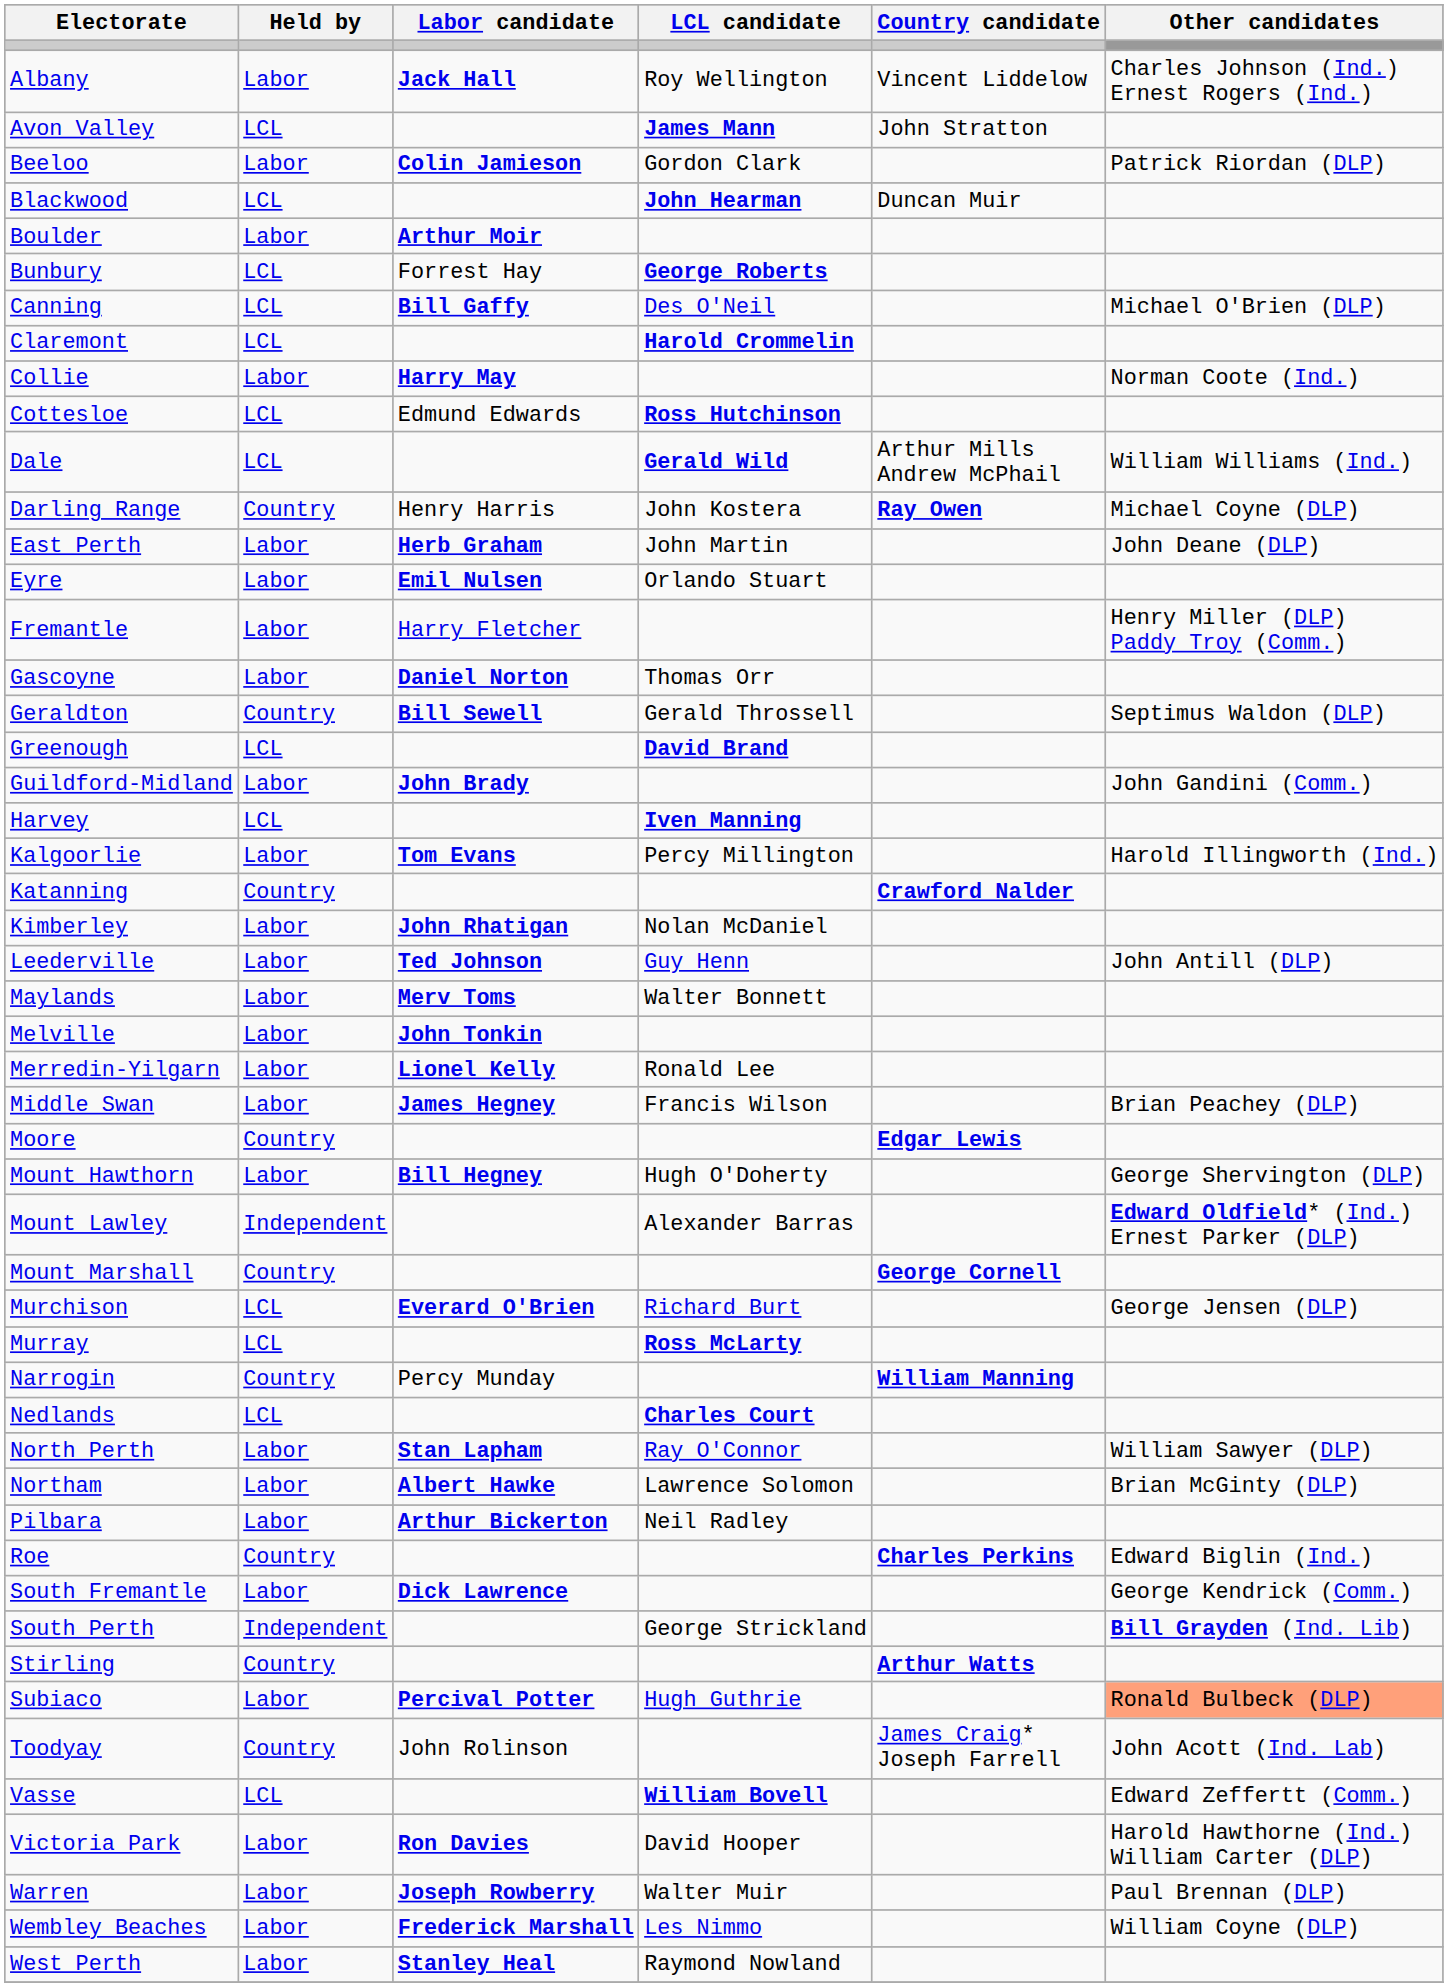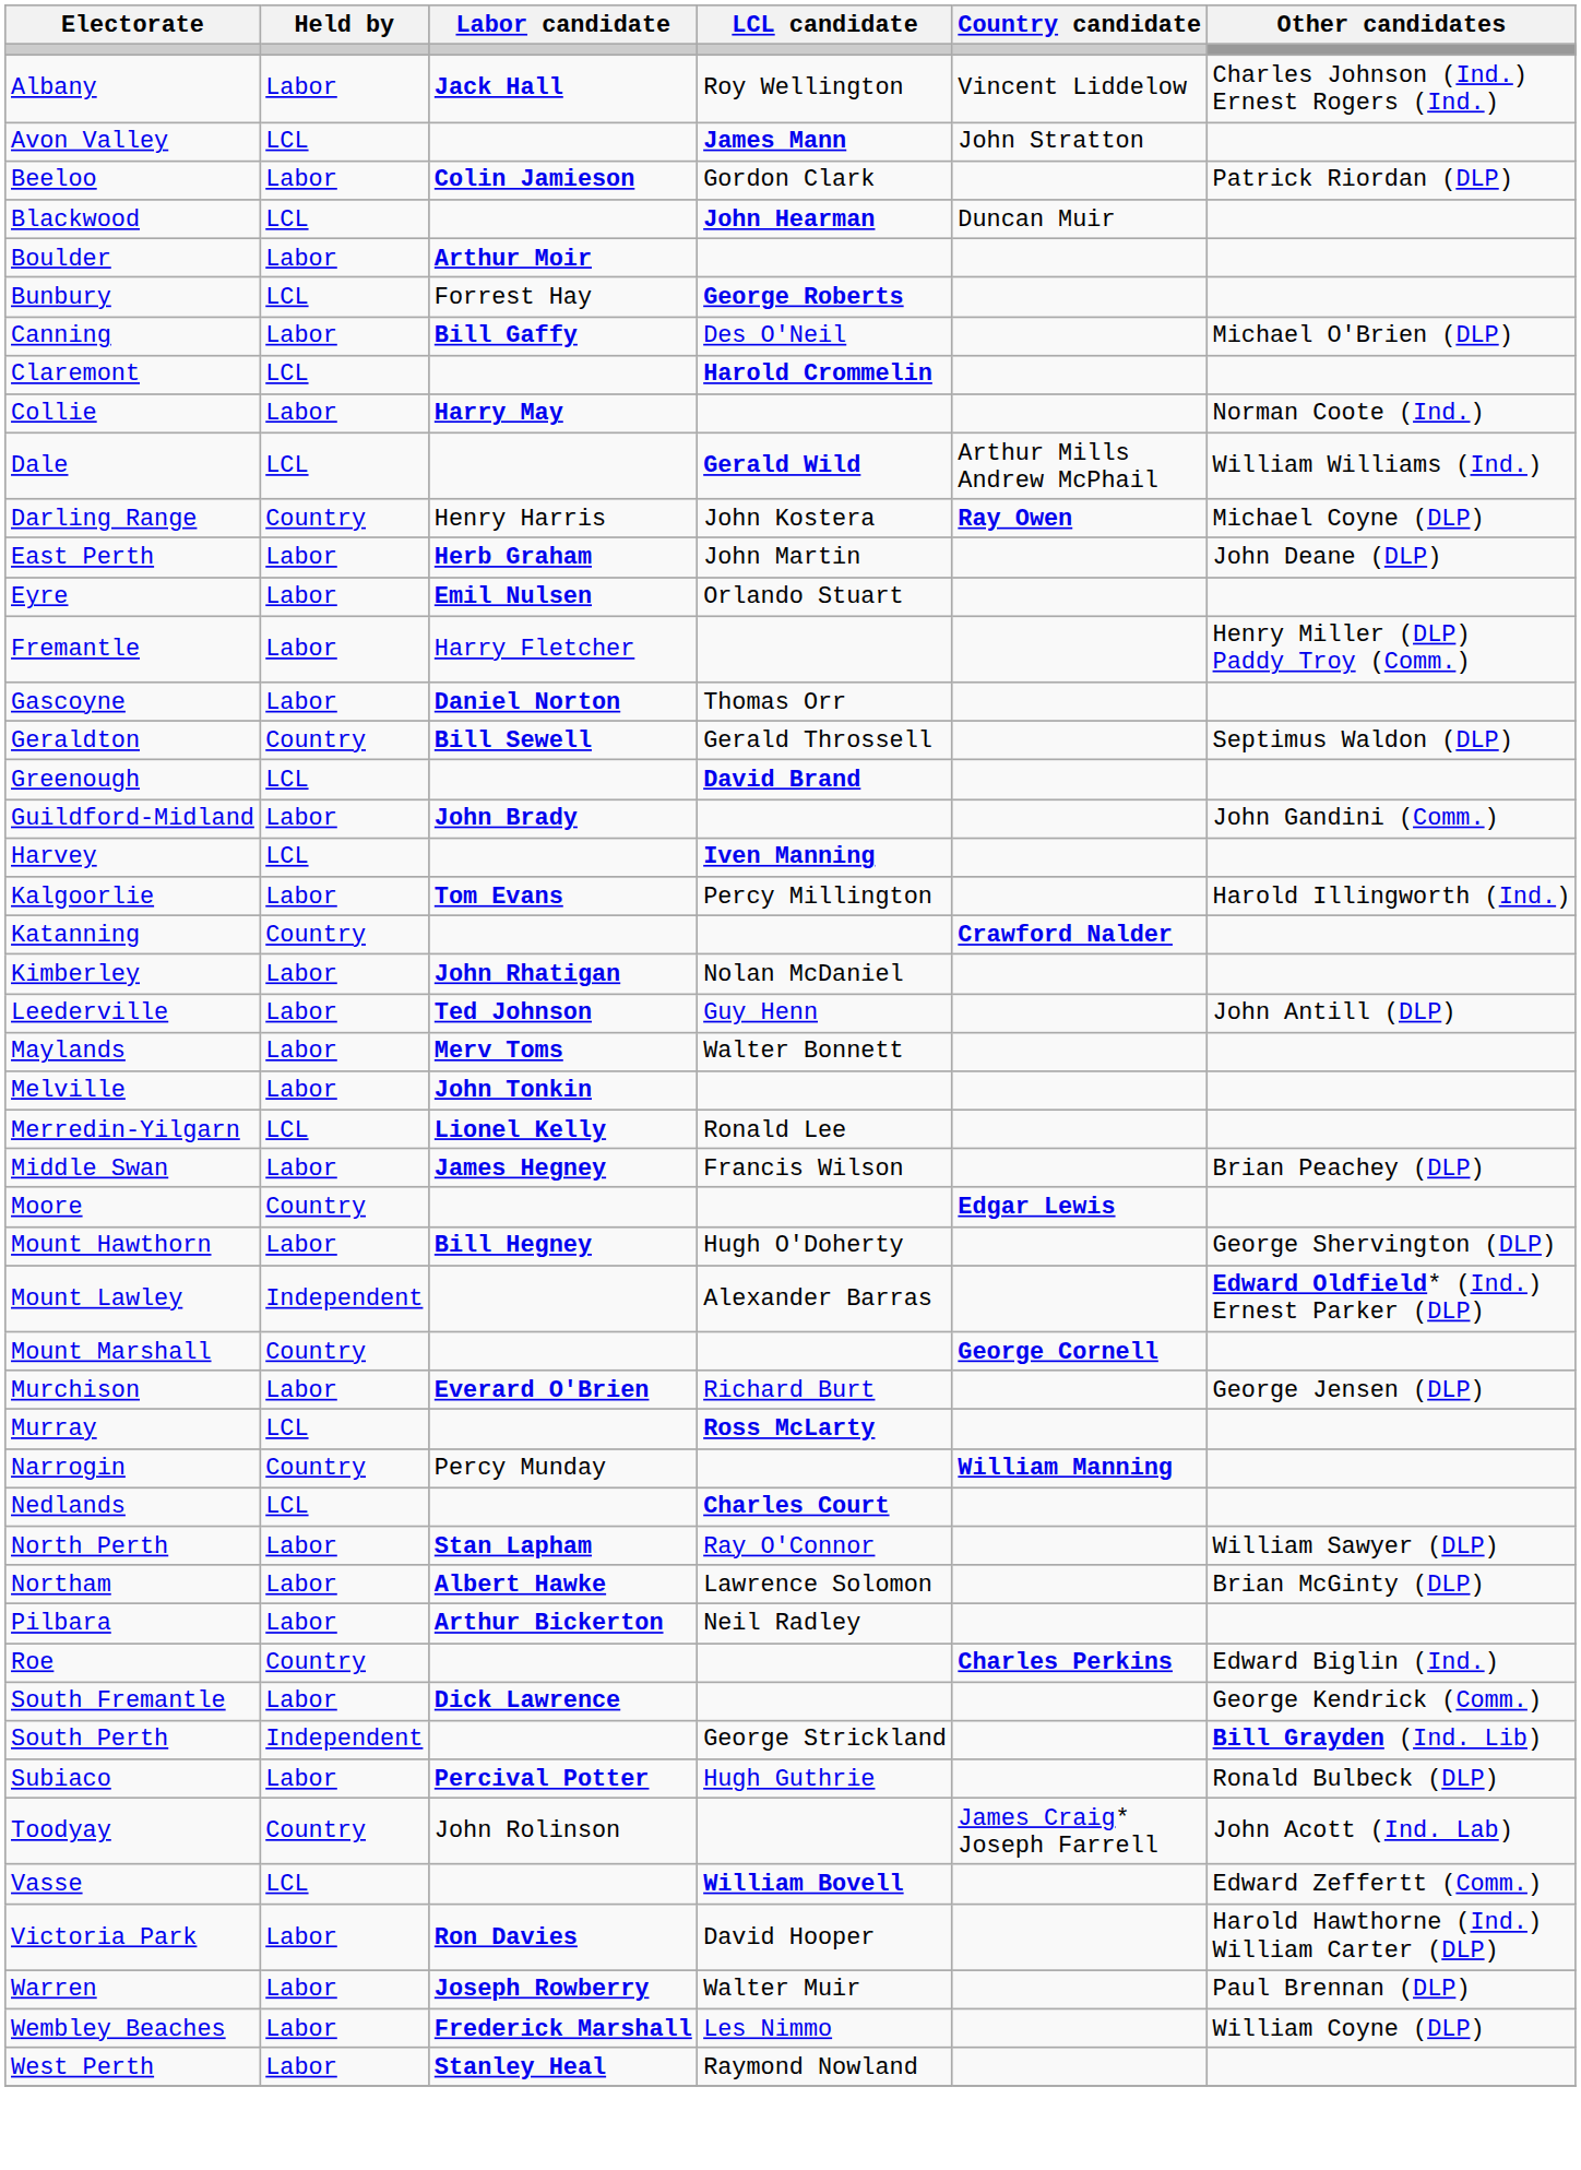 <table class="wikitable">
 <tr>
 <th>Electorate</th>
 <th>Held by</th>
 <th><a href='#'>Labor</a> candidate</th>
 <th><a href='#'>LCL</a> candidate</th>
 <th><a href='#'>Country</a> candidate</th>
 <th>Other candidates</th>
 </tr>
 <tr bgcolor="#cccccc">
 <td></td>
 <td></td>
 <td></td>
 <td></td>
 <td></td>
 <td bgcolor="#999999"></td>
 </tr>
 <tr>
 <td><a href='#'>Albany</a></td>
 <td><a href='#'>Labor</a></td>
 <td><strong><a href='#'>Jack Hall</a></strong></td>
 <td>Roy Wellington</td>
 <td>Vincent Liddelow</td>
 <td>Charles Johnson (<a href='#'>Ind.</a>) <br> Ernest Rogers (<a href='#'>Ind.</a>)</td>
 </tr>
 <tr>
 <td><a href='#'>Avon Valley</a></td>
 <td><a href='#'>LCL</a></td>
 <td></td>
 <td><strong><a href='#'>James Mann</a></strong></td>
 <td>John Stratton</td>
 <td></td>
 </tr>
 <tr>
 <td><a href='#'>Beeloo</a></td>
 <td><a href='#'>Labor</a></td>
 <td><strong><a href='#'>Colin Jamieson</a></strong></td>
 <td>Gordon Clark</td>
 <td></td>
 <td>Patrick Riordan (<a href='#'>DLP</a>)</td>
 </tr>
 <tr>
 <td><a href='#'>Blackwood</a></td>
 <td><a href='#'>LCL</a></td>
 <td></td>
 <td><strong><a href='#'>John Hearman</a></strong></td>
 <td>Duncan Muir</td>
 <td></td>
 </tr>
 <tr>
 <td><a href='#'>Boulder</a></td>
 <td><a href='#'>Labor</a></td>
 <td><strong><a href='#'>Arthur Moir</a></strong></td>
 <td></td>
 <td></td>
 <td></td>
 </tr>
 <tr>
 <td><a href='#'>Bunbury</a></td>
 <td><a href='#'>LCL</a></td>
 <td>Forrest Hay</td>
 <td><strong><a href='#'>George Roberts</a></strong></td>
 <td></td>
 <td></td>
 </tr>
 <tr>
 <td><a href='#'>Canning</a></td>
-<td><a href='#'>LCL</a></td>
+<td><a href='#'>Labor</a></td>
 <td><strong><a href='#'>Bill Gaffy</a></strong></td>
 <td><a href='#'>Des O'Neil</a></td>
 <td></td>
 <td>Michael O'Brien (<a href='#'>DLP</a>)</td>
 </tr>
 <tr>
 <td><a href='#'>Claremont</a></td>
 <td><a href='#'>LCL</a></td>
 <td></td>
 <td><strong><a href='#'>Harold Crommelin</a></strong></td>
 <td></td>
 <td></td>
 </tr>
 <tr>
 <td><a href='#'>Collie</a></td>
 <td><a href='#'>Labor</a></td>
 <td><strong><a href='#'>Harry May</a></strong></td>
 <td></td>
 <td></td>
 <td>Norman Coote (<a href='#'>Ind.</a>)</td>
-</tr>
-<tr>
-<td><a href='#'>Cottesloe</a></td>
-<td><a href='#'>LCL</a></td>
-<td>Edmund Edwards</td>
-<td><strong><a href='#'>Ross Hutchinson</a></strong></td>
-<td></td>
-<td></td>
 </tr>
 <tr>
 <td><a href='#'>Dale</a></td>
 <td><a href='#'>LCL</a></td>
 <td></td>
 <td><strong><a href='#'>Gerald Wild</a></strong></td>
 <td>Arthur Mills <br> Andrew McPhail</td>
 <td>William Williams (<a href='#'>Ind.</a>)</td>
 </tr>
 <tr>
 <td><a href='#'>Darling Range</a></td>
 <td><a href='#'>Country</a></td>
 <td>Henry Harris</td>
 <td>John Kostera</td>
 <td><strong><a href='#'>Ray Owen</a></strong></td>
 <td>Michael Coyne (<a href='#'>DLP</a>)</td>
 </tr>
 <tr>
 <td><a href='#'>East Perth</a></td>
 <td><a href='#'>Labor</a></td>
 <td><strong><a href='#'>Herb Graham</a></strong></td>
 <td>John Martin</td>
 <td></td>
 <td>John Deane (<a href='#'>DLP</a>)</td>
 </tr>
 <tr>
 <td><a href='#'>Eyre</a></td>
 <td><a href='#'>Labor</a></td>
 <td><strong><a href='#'>Emil Nulsen</a></strong></td>
 <td>Orlando Stuart</td>
 <td></td>
 <td></td>
 </tr>
 <tr>
 <td><a href='#'>Fremantle</a></td>
 <td><a href='#'>Labor</a></td>
 <td><a href='#'>Harry Fletcher</a></td>
 <td></td>
 <td></td>
 <td>Henry Miller (<a href='#'>DLP</a>) <br> <a href='#'>Paddy Troy</a> (<a href='#'>Comm.</a>)</td>
 </tr>
 <tr>
 <td><a href='#'>Gascoyne</a></td>
 <td><a href='#'>Labor</a></td>
 <td><strong><a href='#'>Daniel Norton</a></strong></td>
 <td>Thomas Orr</td>
 <td></td>
 <td></td>
 </tr>
 <tr>
 <td><a href='#'>Geraldton</a></td>
 <td><a href='#'>Country</a></td>
 <td><strong><a href='#'>Bill Sewell</a></strong></td>
 <td>Gerald Throssell</td>
 <td></td>
 <td>Septimus Waldon (<a href='#'>DLP</a>)</td>
 </tr>
 <tr>
 <td><a href='#'>Greenough</a></td>
 <td><a href='#'>LCL</a></td>
 <td></td>
 <td><strong><a href='#'>David Brand</a></strong></td>
 <td></td>
 <td></td>
 </tr>
 <tr>
 <td><a href='#'>Guildford-Midland</a></td>
 <td><a href='#'>Labor</a></td>
 <td><strong><a href='#'>John Brady</a></strong></td>
 <td></td>
 <td></td>
 <td>John Gandini (<a href='#'>Comm.</a>)</td>
 </tr>
 <tr>
 <td><a href='#'>Harvey</a></td>
 <td><a href='#'>LCL</a></td>
 <td></td>
 <td><strong><a href='#'>Iven Manning</a></strong></td>
 <td></td>
 <td></td>
 </tr>
 <tr>
 <td><a href='#'>Kalgoorlie</a></td>
 <td><a href='#'>Labor</a></td>
 <td><strong><a href='#'>Tom Evans</a></strong></td>
 <td>Percy Millington</td>
 <td></td>
 <td>Harold Illingworth (<a href='#'>Ind.</a>)</td>
 </tr>
 <tr>
 <td><a href='#'>Katanning</a></td>
 <td><a href='#'>Country</a></td>
 <td></td>
 <td></td>
 <td><strong><a href='#'>Crawford Nalder</a></strong></td>
 <td></td>
 </tr>
 <tr>
 <td><a href='#'>Kimberley</a></td>
 <td><a href='#'>Labor</a></td>
 <td><strong><a href='#'>John Rhatigan</a></strong></td>
 <td>Nolan McDaniel</td>
 <td></td>
 <td></td>
 </tr>
 <tr>
 <td><a href='#'>Leederville</a></td>
 <td><a href='#'>Labor</a></td>
 <td><strong><a href='#'>Ted Johnson</a></strong></td>
 <td><a href='#'>Guy Henn</a></td>
 <td></td>
 <td>John Antill (<a href='#'>DLP</a>)</td>
 </tr>
 <tr>
 <td><a href='#'>Maylands</a></td>
 <td><a href='#'>Labor</a></td>
 <td><strong><a href='#'>Merv Toms</a></strong></td>
 <td>Walter Bonnett</td>
 <td></td>
 <td></td>
 </tr>
 <tr>
 <td><a href='#'>Melville</a></td>
 <td><a href='#'>Labor</a></td>
 <td><strong><a href='#'>John Tonkin</a></strong></td>
 <td></td>
 <td></td>
 <td></td>
 </tr>
 <tr>
 <td><a href='#'>Merredin-Yilgarn</a></td>
-<td><a href='#'>Labor</a></td>
+<td><a href='#'>LCL</a></td>
 <td><strong><a href='#'>Lionel Kelly</a></strong></td>
 <td>Ronald Lee</td>
 <td></td>
 <td></td>
 </tr>
 <tr>
 <td><a href='#'>Middle Swan</a></td>
 <td><a href='#'>Labor</a></td>
 <td><strong><a href='#'>James Hegney</a></strong></td>
 <td>Francis Wilson</td>
 <td></td>
 <td>Brian Peachey (<a href='#'>DLP</a>)</td>
 </tr>
 <tr>
 <td><a href='#'>Moore</a></td>
 <td><a href='#'>Country</a></td>
 <td></td>
 <td></td>
 <td><strong><a href='#'>Edgar Lewis</a></strong></td>
 <td></td>
 </tr>
 <tr>
 <td><a href='#'>Mount Hawthorn</a></td>
 <td><a href='#'>Labor</a></td>
 <td><strong><a href='#'>Bill Hegney</a></strong></td>
 <td>Hugh O'Doherty</td>
 <td></td>
 <td>George Shervington (<a href='#'>DLP</a>)</td>
 </tr>
 <tr>
 <td><a href='#'>Mount Lawley</a></td>
 <td><a href='#'>Independent</a></td>
 <td></td>
 <td>Alexander Barras</td>
 <td></td>
 <td><strong><a href='#'>Edward Oldfield</a></strong>* (<a href='#'>Ind.</a>) <br> Ernest Parker (<a href='#'>DLP</a>)</td>
 </tr>
 <tr>
 <td><a href='#'>Mount Marshall</a></td>
 <td><a href='#'>Country</a></td>
 <td></td>
 <td></td>
 <td><strong><a href='#'>George Cornell</a></strong></td>
 <td></td>
 </tr>
 <tr>
 <td><a href='#'>Murchison</a></td>
-<td><a href='#'>LCL</a></td>
+<td><a href='#'>Labor</a></td>
 <td><strong><a href='#'>Everard O'Brien</a></strong></td>
 <td><a href='#'>Richard Burt</a></td>
 <td></td>
 <td>George Jensen (<a href='#'>DLP</a>)</td>
 </tr>
 <tr>
 <td><a href='#'>Murray</a></td>
 <td><a href='#'>LCL</a></td>
 <td></td>
 <td><strong><a href='#'>Ross McLarty</a></strong></td>
 <td></td>
 <td></td>
 </tr>
 <tr>
 <td><a href='#'>Narrogin</a></td>
 <td><a href='#'>Country</a></td>
 <td>Percy Munday</td>
 <td></td>
 <td><strong><a href='#'>William Manning</a></strong></td>
 <td></td>
 </tr>
 <tr>
 <td><a href='#'>Nedlands</a></td>
 <td><a href='#'>LCL</a></td>
 <td></td>
 <td><strong><a href='#'>Charles Court</a></strong></td>
 <td></td>
 <td></td>
 </tr>
 <tr>
 <td><a href='#'>North Perth</a></td>
 <td><a href='#'>Labor</a></td>
 <td><strong><a href='#'>Stan Lapham</a></strong></td>
 <td><a href='#'>Ray O'Connor</a></td>
 <td></td>
 <td>William Sawyer (<a href='#'>DLP</a>)</td>
 </tr>
 <tr>
 <td><a href='#'>Northam</a></td>
 <td><a href='#'>Labor</a></td>
 <td><strong><a href='#'>Albert Hawke</a></strong></td>
 <td>Lawrence Solomon</td>
 <td></td>
 <td>Brian McGinty (<a href='#'>DLP</a>)</td>
 </tr>
 <tr>
 <td><a href='#'>Pilbara</a></td>
 <td><a href='#'>Labor</a></td>
 <td><strong><a href='#'>Arthur Bickerton</a></strong></td>
 <td>Neil Radley</td>
 <td></td>
 <td></td>
 </tr>
 <tr>
 <td><a href='#'>Roe</a></td>
 <td><a href='#'>Country</a></td>
 <td></td>
 <td></td>
 <td><strong><a href='#'>Charles Perkins</a></strong></td>
 <td>Edward Biglin (<a href='#'>Ind.</a>)</td>
 </tr>
 <tr>
 <td><a href='#'>South Fremantle</a></td>
 <td><a href='#'>Labor</a></td>
 <td><strong><a href='#'>Dick Lawrence</a></strong></td>
 <td></td>
 <td></td>
 <td>George Kendrick (<a href='#'>Comm.</a>)</td>
 </tr>
 <tr>
 <td><a href='#'>South Perth</a></td>
 <td><a href='#'>Independent</a></td>
 <td></td>
 <td>George Strickland</td>
 <td></td>
 <td><strong><a href='#'>Bill Grayden</a></strong> (<a href='#'>Ind. Lib</a>)</td>
 </tr>
 <tr>
-<td><a href='#'>Stirling</a></td>
-<td><a href='#'>Country</a></td>
-<td></td>
-<td></td>
-<td><strong><a href='#'>Arthur Watts</a></strong></td>
-<td></td>
-</tr>
-<tr>
 <td><a href='#'>Subiaco</a></td>
 <td><a href='#'>Labor</a></td>
 <td><strong><a href='#'>Percival Potter</a></strong></td>
 <td><a href='#'>Hugh Guthrie</a></td>
 <td></td>
-<td style="background: lightsalmon;">Ronald Bulbeck (<a href='#'>DLP</a>)</td>
+<td>Ronald Bulbeck (<a href='#'>DLP</a>)</td>
 </tr>
 <tr>
 <td><a href='#'>Toodyay</a></td>
 <td><a href='#'>Country</a></td>
 <td>John Rolinson</td>
 <td></td>
 <td><a href='#'>James Craig</a>* <br> Joseph Farrell</td>
 <td>John Acott (<a href='#'>Ind. Lab</a>)</td>
 </tr>
 <tr>
 <td><a href='#'>Vasse</a></td>
 <td><a href='#'>LCL</a></td>
 <td></td>
 <td><strong><a href='#'>William Bovell</a></strong></td>
 <td></td>
 <td>Edward Zeffertt (<a href='#'>Comm.</a>)</td>
 </tr>
 <tr>
 <td><a href='#'>Victoria Park</a></td>
 <td><a href='#'>Labor</a></td>
 <td><strong><a href='#'>Ron Davies</a></strong></td>
 <td>David Hooper</td>
 <td></td>
 <td>Harold Hawthorne (<a href='#'>Ind.</a>) <br> William Carter (<a href='#'>DLP</a>)</td>
 </tr>
 <tr>
 <td><a href='#'>Warren</a></td>
 <td><a href='#'>Labor</a></td>
 <td><strong><a href='#'>Joseph Rowberry</a></strong></td>
 <td>Walter Muir</td>
 <td></td>
 <td>Paul Brennan (<a href='#'>DLP</a>)</td>
 </tr>
 <tr>
 <td><a href='#'>Wembley Beaches</a></td>
 <td><a href='#'>Labor</a></td>
 <td><strong><a href='#'>Frederick Marshall</a></strong></td>
 <td><a href='#'>Les Nimmo</a></td>
 <td></td>
 <td>William Coyne (<a href='#'>DLP</a>)</td>
 </tr>
 <tr>
 <td><a href='#'>West Perth</a></td>
 <td><a href='#'>Labor</a></td>
 <td><strong><a href='#'>Stanley Heal</a></strong></td>
 <td>Raymond Nowland</td>
 <td></td>
 <td></td>
 </tr>
 <tr>
 </tr>
 </table>
